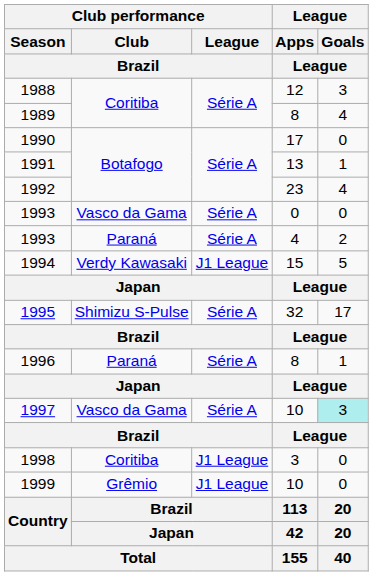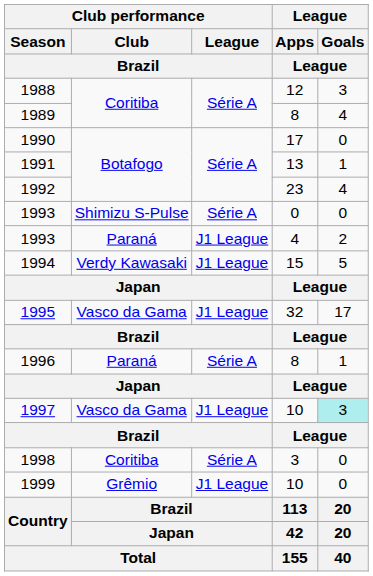 <table class="wikitable" style="text-align:center;">
 <tr>
 <th colspan=3>Club performance</th>
 <th colspan=2>League</th>
 </tr>
 <tr>
 <th>Season</th>
 <th>Club</th>
 <th>League</th>
 <th>Apps</th>
 <th>Goals</th>
 </tr>
 <tr>
 <th colspan=3>Brazil</th>
 <th colspan=2>League</th>
 </tr>
 <tr>
 <td>1988</td>
 <td rowspan="2"><a href='#'>Coritiba</a></td>
 <td rowspan="2"><a href='#'>Série A</a></td>
 <td>12</td>
 <td>3</td>
 </tr>
 <tr>
 <td>1989</td>
 <td>8</td>
 <td>4</td>
 </tr>
 <tr>
 <td>1990</td>
 <td rowspan="3"><a href='#'>Botafogo</a></td>
 <td rowspan="3"><a href='#'>Série A</a></td>
 <td>17</td>
 <td>0</td>
 </tr>
 <tr>
 <td>1991</td>
 <td>13</td>
 <td>1</td>
 </tr>
 <tr>
 <td>1992</td>
 <td>23</td>
 <td>4</td>
 </tr>
 <tr>
 <td>1993</td>
-<td><a href='#'>Vasco da Gama</a></td>
+<td><a href='#'>Shimizu S-Pulse</a></td>
 <td><a href='#'>Série A</a></td>
 <td>0</td>
 <td>0</td>
 </tr>
 <tr>
 <td>1993</td>
 <td><a href='#'>Paraná</a></td>
-<td><a href='#'>Série A</a></td>
+<td><a href='#'>J1 League</a></td>
 <td>4</td>
 <td>2</td>
 </tr>
 <tr>
 <td>1994</td>
 <td><a href='#'>Verdy Kawasaki</a></td>
 <td><a href='#'>J1 League</a></td>
 <td>15</td>
 <td>5</td>
 </tr>
 <tr>
 <th colspan=3>Japan</th>
 <th colspan=2>League</th>
 </tr>
 <tr>
 <td><a href='#'>1995</a></td>
-<td><a href='#'>Shimizu S-Pulse</a></td>
-<td><a href='#'>Série A</a></td>
+<td><a href='#'>Vasco da Gama</a></td>
+<td><a href='#'>J1 League</a></td>
 <td>32</td>
 <td>17</td>
 </tr>
 <tr>
 <th colspan=3>Brazil</th>
 <th colspan=2>League</th>
 </tr>
 <tr>
 <td>1996</td>
 <td><a href='#'>Paraná</a></td>
 <td><a href='#'>Série A</a></td>
 <td>8</td>
 <td>1</td>
 </tr>
 <tr>
 <th colspan=3>Japan</th>
 <th colspan=2>League</th>
 </tr>
 <tr>
 <td><a href='#'>1997</a></td>
 <td><a href='#'>Vasco da Gama</a></td>
-<td><a href='#'>Série A</a></td>
+<td><a href='#'>J1 League</a></td>
 <td>10</td>
 <td style="background: paleturquoise;">3</td>
 </tr>
 <tr>
 <th colspan=3>Brazil</th>
 <th colspan=2>League</th>
 </tr>
 <tr>
 <td>1998</td>
 <td><a href='#'>Coritiba</a></td>
-<td><a href='#'>J1 League</a></td>
+<td><a href='#'>Série A</a></td>
 <td>3</td>
 <td>0</td>
 </tr>
 <tr>
 <td>1999</td>
 <td><a href='#'>Grêmio</a></td>
 <td><a href='#'>J1 League</a></td>
 <td>10</td>
 <td>0</td>
 </tr>
 <tr>
 <th rowspan=2>Country</th>
 <th colspan=2>Brazil</th>
 <th>113</th>
 <th>20</th>
 </tr>
 <tr>
 <th colspan=2>Japan</th>
 <th>42</th>
 <th>20</th>
 </tr>
 <tr>
 <th colspan=3>Total</th>
 <th>155</th>
 <th>40</th>
 </tr>
 </table>
